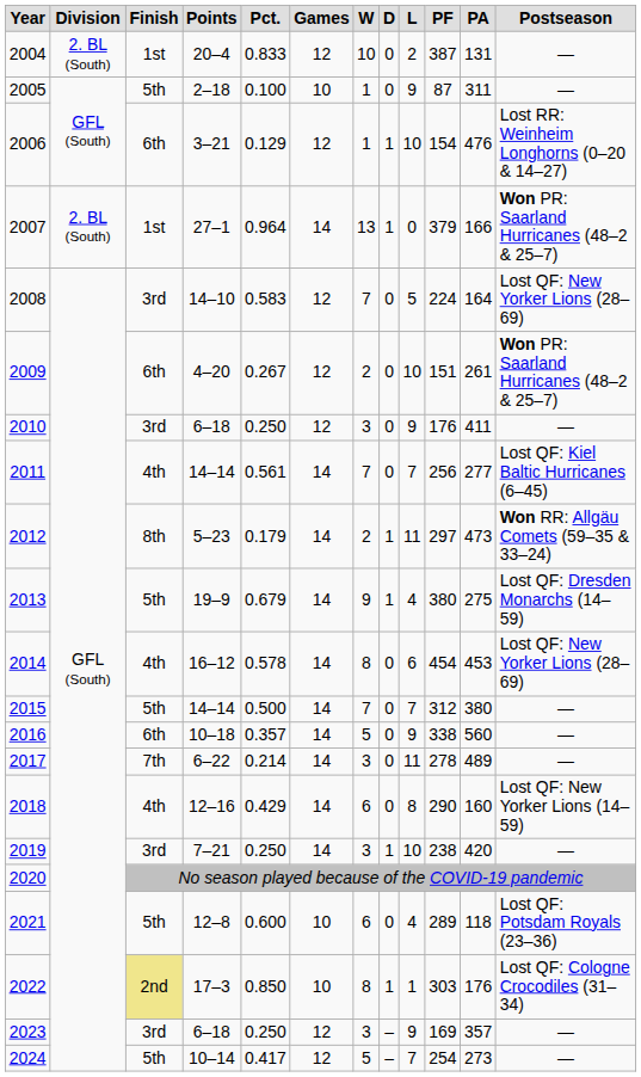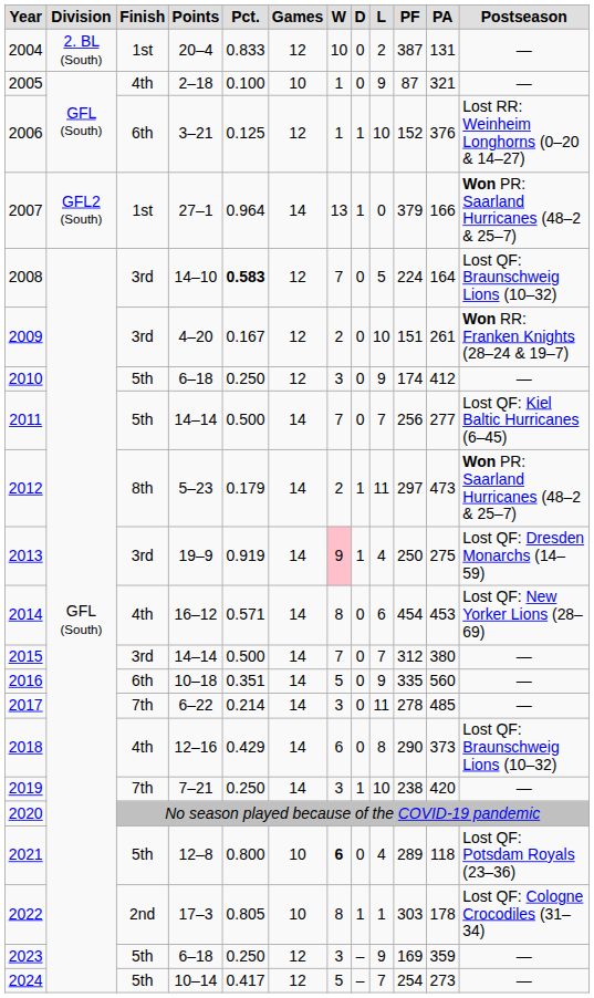 <table class="wikitable" style="text-align:center">
 <tr style="background:#DFDFDF; font-weight:bold">
 <td>Year</td>
 <td>Division</td>
 <td>Finish</td>
 <td>Points</td>
 <td>Pct.</td>
 <td>Games</td>
 <td>W</td>
 <td>D</td>
 <td>L</td>
 <td>PF</td>
 <td>PA</td>
 <td>Postseason</td>
 </tr>
 <tr>
 <td>2004</td>
 <td><a href='#'>2. BL</a> <small>(South)</small></td>
 <td>1st</td>
 <td>20–4</td>
 <td>0.833</td>
 <td>12</td>
 <td>10</td>
 <td>0</td>
 <td>2</td>
 <td>387</td>
 <td>131</td>
 <td>—</td>
 </tr>
 <tr>
 <td>2005</td>
 <td rowspan=2><a href='#'>GFL</a> <small>(South)</small></td>
-<td>5th</td>
+<td>4th</td>
 <td>2–18</td>
 <td>0.100</td>
 <td>10</td>
 <td>1</td>
 <td>0</td>
 <td>9</td>
 <td>87</td>
-<td>311</td>
+<td>321</td>
 <td>—</td>
 </tr>
 <tr>
 <td>2006</td>
 <td>6th</td>
 <td>3–21</td>
-<td>0.129</td>
+<td>0.125</td>
 <td>12</td>
 <td>1</td>
 <td>1</td>
 <td>10</td>
-<td>154</td>
-<td>476</td>
+<td>152</td>
+<td>376</td>
 <td style="text-align:left">Lost RR: <a href='#'>Weinheim Longhorns</a> (0–20 & 14–27)</td>
 </tr>
 <tr>
 <td>2007</td>
-<td><a href='#'>2. BL</a> <small>(South)</small></td>
+<td><a href='#'>GFL2</a> <small>(South)</small></td>
 <td>1st</td>
 <td>27–1</td>
 <td>0.964</td>
 <td>14</td>
 <td>13</td>
 <td>1</td>
 <td>0</td>
 <td>379</td>
 <td>166</td>
 <td style="text-align:left"><strong>Won</strong> PR: <a href='#'>Saarland Hurricanes</a> (48–2 & 25–7)</td>
 </tr>
 <tr>
 <td>2008</td>
 <td rowspan="17">GFL <small>(South)</small></td>
 <td>3rd</td>
 <td>14–10</td>
-<td>0.583</td>
+<td><strong>0.583</strong></td>
 <td>12</td>
 <td>7</td>
 <td>0</td>
 <td>5</td>
 <td>224</td>
 <td>164</td>
-<td style="text-align:left">Lost QF: <a href='#'>New Yorker Lions</a> (28–69)</td>
+<td style="text-align:left">Lost QF: <a href='#'>Braunschweig Lions</a> (10–32)</td>
 </tr>
 <tr>
 <td><a href='#'>2009</a></td>
-<td>6th</td>
+<td>3rd</td>
 <td>4–20</td>
-<td>0.267</td>
+<td>0.167</td>
 <td>12</td>
 <td>2</td>
 <td>0</td>
 <td>10</td>
 <td>151</td>
 <td>261</td>
-<td style="text-align:left"><strong>Won</strong> PR: <a href='#'>Saarland Hurricanes</a> (48–2 & 25–7)</td>
+<td style="text-align:left"><strong>Won</strong> RR: <a href='#'>Franken Knights</a> (28–24 & 19–7)</td>
 </tr>
 <tr>
 <td><a href='#'>2010</a></td>
-<td>3rd</td>
+<td>5th</td>
 <td>6–18</td>
 <td>0.250</td>
 <td>12</td>
 <td>3</td>
 <td>0</td>
 <td>9</td>
-<td>176</td>
-<td>411</td>
+<td>174</td>
+<td>412</td>
 <td>—</td>
 </tr>
 <tr>
 <td><a href='#'>2011</a></td>
-<td>4th</td>
+<td>5th</td>
 <td>14–14</td>
-<td>0.561</td>
+<td>0.500</td>
 <td>14</td>
 <td>7</td>
 <td>0</td>
 <td>7</td>
 <td>256</td>
 <td>277</td>
 <td style="text-align:left">Lost QF: <a href='#'>Kiel Baltic Hurricanes</a> (6–45)</td>
 </tr>
 <tr>
 <td><a href='#'>2012</a></td>
 <td>8th</td>
 <td>5–23</td>
 <td>0.179</td>
 <td>14</td>
 <td>2</td>
 <td>1</td>
 <td>11</td>
 <td>297</td>
 <td>473</td>
-<td style="text-align:left"><strong>Won</strong> RR: <a href='#'>Allgäu Comets</a> (59–35 & 33–24)</td>
+<td style="text-align:left"><strong>Won</strong> PR: <a href='#'>Saarland Hurricanes</a> (48–2 & 25–7)</td>
 </tr>
 <tr>
 <td><a href='#'>2013</a></td>
-<td>5th</td>
+<td>3rd</td>
 <td>19–9</td>
-<td>0.679</td>
+<td>0.919</td>
 <td>14</td>
-<td>9</td>
+<td style="background: pink;">9</td>
 <td>1</td>
 <td>4</td>
-<td>380</td>
+<td>250</td>
 <td>275</td>
 <td style="text-align:left">Lost QF: <a href='#'>Dresden Monarchs</a> (14–59)</td>
 </tr>
 <tr>
 <td><a href='#'>2014</a></td>
 <td>4th</td>
 <td>16–12</td>
-<td>0.578</td>
+<td>0.571</td>
 <td>14</td>
 <td>8</td>
 <td>0</td>
 <td>6</td>
 <td>454</td>
 <td>453</td>
 <td style="text-align:left">Lost QF: <a href='#'>New Yorker Lions</a> (28–69)</td>
 </tr>
 <tr>
 <td><a href='#'>2015</a></td>
-<td>5th</td>
+<td>3rd</td>
 <td>14–14</td>
 <td>0.500</td>
 <td>14</td>
 <td>7</td>
 <td>0</td>
 <td>7</td>
 <td>312</td>
 <td>380</td>
 <td>—</td>
 </tr>
 <tr>
 <td><a href='#'>2016</a></td>
 <td>6th</td>
 <td>10–18</td>
-<td>0.357</td>
+<td>0.351</td>
 <td>14</td>
 <td>5</td>
 <td>0</td>
 <td>9</td>
-<td>338</td>
+<td>335</td>
 <td>560</td>
 <td>—</td>
 </tr>
 <tr>
 <td><a href='#'>2017</a></td>
 <td>7th</td>
 <td>6–22</td>
 <td>0.214</td>
 <td>14</td>
 <td>3</td>
 <td>0</td>
 <td>11</td>
 <td>278</td>
-<td>489</td>
+<td>485</td>
 <td>—</td>
 </tr>
 <tr>
 <td><a href='#'>2018</a></td>
 <td>4th</td>
 <td>12–16</td>
 <td>0.429</td>
 <td>14</td>
 <td>6</td>
 <td>0</td>
 <td>8</td>
 <td>290</td>
-<td>160</td>
-<td style="text-align:left">Lost QF: New Yorker Lions (14–59)</td>
+<td>373</td>
+<td style="text-align:left">Lost QF: <a href='#'>Braunschweig Lions</a> (10–32)</td>
 </tr>
 <tr>
 <td><a href='#'>2019</a></td>
-<td>3rd</td>
+<td>7th</td>
 <td>7–21</td>
 <td>0.250</td>
 <td>14</td>
 <td>3</td>
 <td>1</td>
 <td>10</td>
 <td>238</td>
 <td>420</td>
 <td>—</td>
 </tr>
 <tr>
 <td><a href='#'>2020</a></td>
 <td colspan="10" style="background:#C0C0C0"><em>No season played because of the <a href='#'>COVID-19 pandemic</a></em></td>
 </tr>
 <tr>
 <td><a href='#'>2021</a></td>
 <td>5th</td>
 <td>12–8</td>
-<td>0.600</td>
+<td>0.800</td>
 <td>10</td>
-<td>6</td>
+<td><strong>6</strong></td>
 <td>0</td>
 <td>4</td>
 <td>289</td>
 <td>118</td>
 <td style="text-align:left">Lost QF: <a href='#'>Potsdam Royals</a> (23–36)</td>
 </tr>
 <tr>
 <td><a href='#'>2022</a></td>
-<td style="background: khaki;">2nd</td>
+<td>2nd</td>
 <td>17–3</td>
-<td>0.850</td>
+<td>0.805</td>
 <td>10</td>
 <td>8</td>
 <td>1</td>
 <td>1</td>
 <td>303</td>
-<td>176</td>
+<td>178</td>
 <td style="text-align:left">Lost QF: <a href='#'>Cologne Crocodiles</a> (31–34)</td>
 </tr>
 <tr>
 <td><a href='#'>2023</a></td>
-<td>3rd</td>
+<td>5th</td>
 <td>6–18</td>
 <td>0.250</td>
 <td>12</td>
 <td>3</td>
 <td>–</td>
 <td>9</td>
 <td>169</td>
-<td>357</td>
+<td>359</td>
 <td>—</td>
 </tr>
 <tr>
 <td><a href='#'>2024</a></td>
 <td>5th</td>
 <td>10–14</td>
 <td>0.417</td>
 <td>12</td>
 <td>5</td>
 <td>–</td>
 <td>7</td>
 <td>254</td>
 <td>273</td>
 <td>—</td>
 </tr>
 </table>
